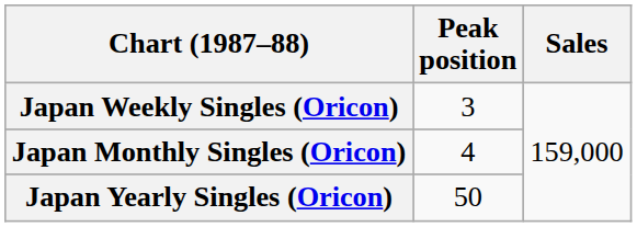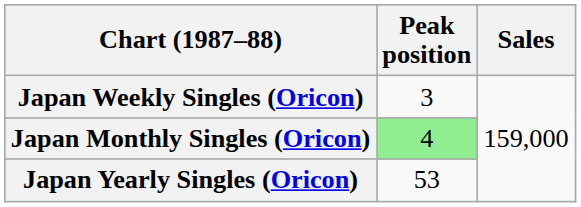 <table class="wikitable sortable plainrowheaders" style="text-align:center;">
 <tr>
 <th scope="col">Chart (1987–88)</th>
 <th scope="col">Peak<br>position</th>
 <th scope="col">Sales</th>
 </tr>
 <tr>
 <th scope="row">Japan Weekly Singles (<a href='#'>Oricon</a>)</th>
 <td style="text-align:center;">3</td>
 <td rowspan="3" style="text-align:left;">159,000</td>
 </tr>
 <tr>
 <th scope="row">Japan Monthly Singles (<a href='#'>Oricon</a>)</th>
-<td style="text-align:center;">4</td>
+<td style="background: lightgreen; text-align:center;">4</td>
 </tr>
 <tr>
 <th scope="row">Japan Yearly Singles (<a href='#'>Oricon</a>)</th>
-<td style="text-align:center;">50</td>
+<td style="text-align:center;">53</td>
 </tr>
 </table>
